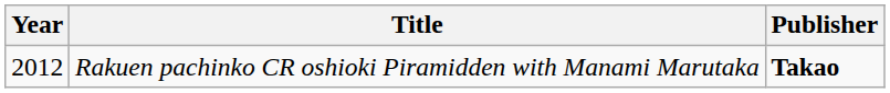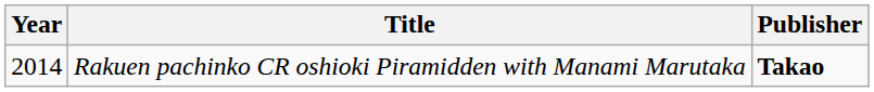 <table class="wikitable">
 <tr>
 <th>Year</th>
 <th>Title</th>
 <th>Publisher</th>
 </tr>
 <tr>
-<td>2012</td>
+<td>2014</td>
 <td><em>Rakuen pachinko CR oshioki Piramidden with Manami Marutaka</em></td>
 <td><strong>Takao</strong></td>
 </tr>
 </table>
